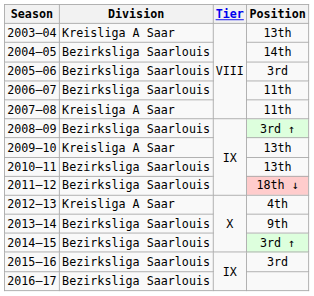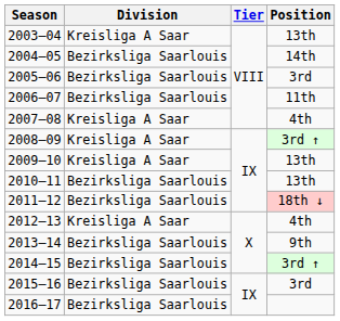 <table class="wikitable">
 <tr>
 <th>Season</th>
 <th>Division</th>
 <th><a href='#'>Tier</a></th>
 <th>Position</th>
 </tr>
 <tr align="center">
 <td>2003–04</td>
 <td align="left">Kreisliga A Saar</td>
 <td rowspan=5>VIII</td>
 <td>13th</td>
 </tr>
 <tr align="center">
 <td>2004–05</td>
 <td align="left">Bezirksliga Saarlouis</td>
 <td>14th</td>
 </tr>
 <tr align="center">
 <td>2005–06</td>
 <td align="left">Bezirksliga Saarlouis</td>
 <td>3rd</td>
 </tr>
 <tr align="center">
 <td>2006–07</td>
 <td align="left">Bezirksliga Saarlouis</td>
 <td>11th</td>
 </tr>
 <tr align="center">
 <td>2007–08</td>
 <td align="left">Kreisliga A Saar</td>
-<td>11th</td>
+<td>4th</td>
 </tr>
 <tr align="center">
 <td>2008–09</td>
-<td align="left">Bezirksliga Saarlouis</td>
+<td align="left">Kreisliga A Saar</td>
 <td rowspan=4>IX</td>
 <td style="background:#ddffdd">3rd ↑</td>
 </tr>
 <tr align="center">
 <td>2009–10</td>
 <td align="left">Kreisliga A Saar</td>
 <td>13th</td>
 </tr>
 <tr align="center">
 <td>2010–11</td>
 <td align="left">Bezirksliga Saarlouis</td>
 <td>13th</td>
 </tr>
 <tr align="center">
 <td>2011–12</td>
 <td align="left">Bezirksliga Saarlouis</td>
 <td style="background:#ffcccc">18th ↓</td>
 </tr>
 <tr align="center">
 <td>2012–13</td>
 <td align="left">Kreisliga A Saar</td>
 <td rowspan=3>X</td>
 <td>4th</td>
 </tr>
 <tr align="center">
 <td>2013–14</td>
 <td align="left">Bezirksliga Saarlouis</td>
 <td>9th</td>
 </tr>
 <tr align="center">
 <td>2014–15</td>
 <td align="left">Bezirksliga Saarlouis</td>
 <td style="background:#ddffdd">3rd ↑</td>
 </tr>
 <tr align="center">
 <td>2015–16</td>
 <td align="left">Bezirksliga Saarlouis</td>
 <td rowspan=2>IX</td>
 <td>3rd</td>
 </tr>
 <tr align="center">
 <td>2016–17</td>
 <td align="left">Bezirksliga Saarlouis</td>
 <td></td>
 </tr>
 </table>
